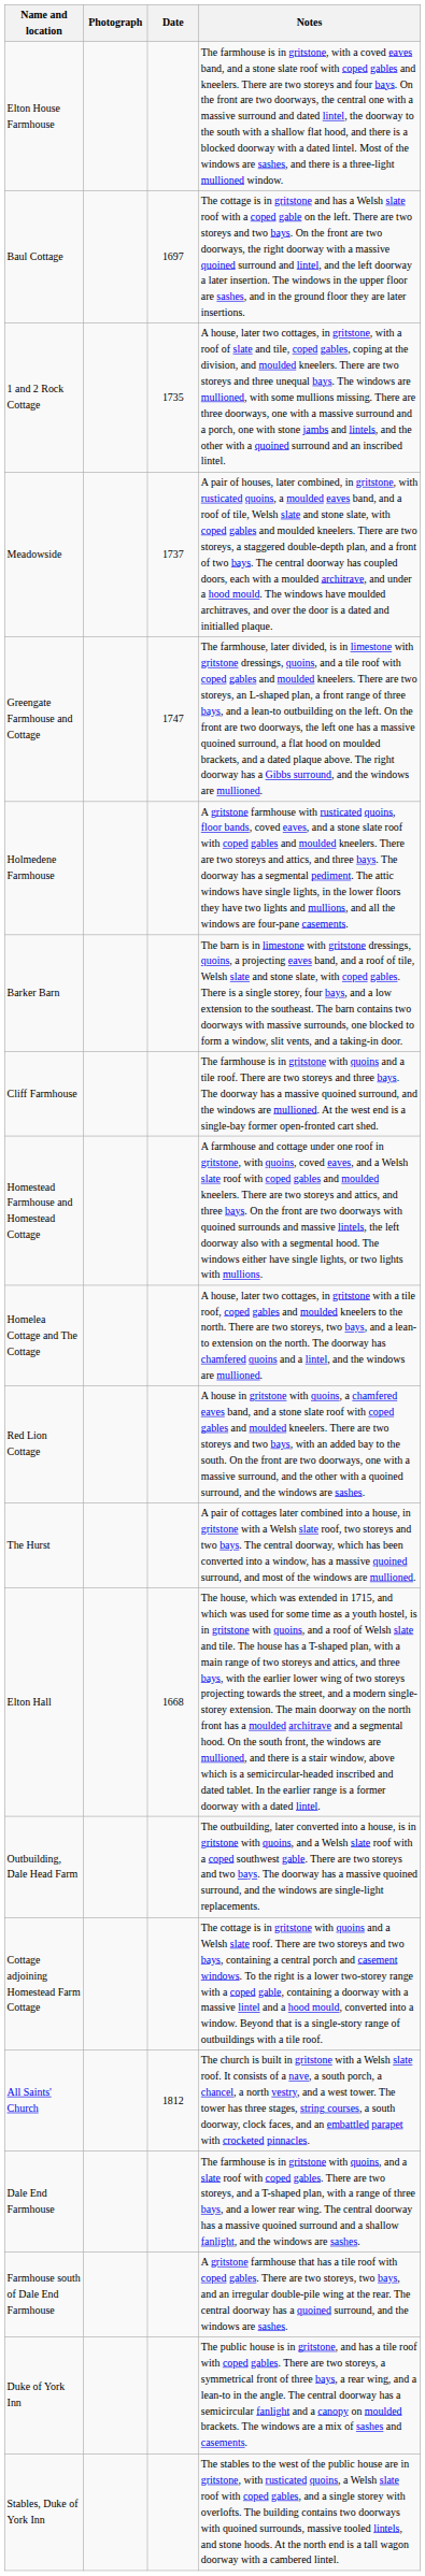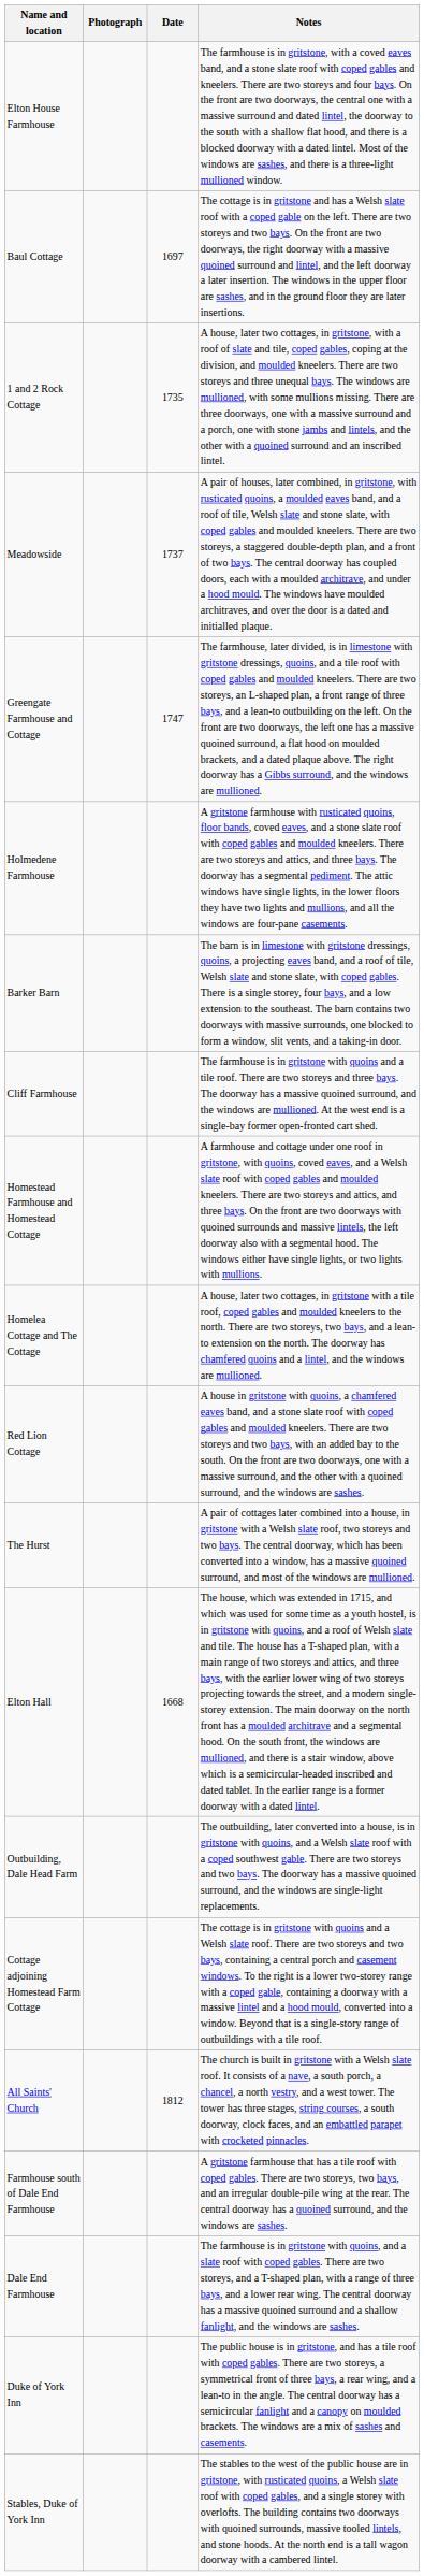 <table class="wikitable sortable plainrowheaders" style="width:100%; border:0px; text-align:left; line-height:150%">
 <tr>
 <th scope="col"  style="width:150px">Name and location</th>
 <th scope="col"  style="width:100px" class="unsortable">Photograph</th>
 <th scope="col"  style="width:120px">Date</th>
 <th scope="col"  style="width:650px" class="unsortable">Notes</th>
 </tr>
 <tr>
 <td>Elton House Farmhouse<br><small></small></td>
 <td></td>
 <td align="center"></td>
 <td>The farmhouse is in <a href='#'>gritstone</a>, with a coved <a href='#'>eaves</a> band, and a stone slate roof with <a href='#'>coped</a> <a href='#'>gables</a> and kneelers.  There are two storeys and four <a href='#'>bays</a>.  On the front are two doorways, the central one with a massive surround and dated <a href='#'>lintel</a>, the doorway to the south with a shallow flat hood, and there is a blocked doorway with a dated lintel.  Most of the windows are <a href='#'>sashes</a>, and there is a three-light <a href='#'>mullioned</a> window.</td>
 </tr>
 <tr>
 <td>Baul Cottage<br><small></small></td>
 <td></td>
 <td align="center">1697</td>
 <td>The cottage is in <a href='#'>gritstone</a> and has a Welsh <a href='#'>slate</a> roof with a <a href='#'>coped</a> <a href='#'>gable</a> on the left.  There are two storeys and two <a href='#'>bays</a>.  On the front are two doorways, the right doorway with a massive <a href='#'>quoined</a> surround and <a href='#'>lintel</a>, and the left doorway a later insertion.  The windows in the upper floor are <a href='#'>sashes</a>, and in the ground floor they are later insertions.</td>
 </tr>
 <tr>
 <td>1 and 2 Rock Cottage<br><small></small></td>
 <td></td>
 <td align="center">1735</td>
 <td>A house, later two cottages, in <a href='#'>gritstone</a>, with a roof of <a href='#'>slate</a> and tile, <a href='#'>coped</a> <a href='#'>gables</a>, coping at  the division, and <a href='#'>moulded</a> kneelers.  There are two storeys and three unequal <a href='#'>bays</a>.  The windows are <a href='#'>mullioned</a>, with some mullions missing.  There are three doorways, one with a massive surround and a porch, one with stone <a href='#'>jambs</a> and <a href='#'>lintels</a>, and the other with a <a href='#'>quoined</a> surround and an inscribed lintel.</td>
 </tr>
 <tr>
 <td>Meadowside<br><small></small></td>
 <td></td>
 <td align="center">1737</td>
 <td>A pair of houses, later combined, in <a href='#'>gritstone</a>, with <a href='#'>rusticated</a> <a href='#'>quoins</a>, a <a href='#'>moulded</a> <a href='#'>eaves</a> band, and a roof of tile, Welsh <a href='#'>slate</a> and stone slate, with <a href='#'>coped</a> <a href='#'>gables</a> and moulded kneelers.  There are two storeys, a staggered double-depth plan, and a front of two <a href='#'>bays</a>.  The central doorway has coupled doors, each with a moulded <a href='#'>architrave</a>, and under a <a href='#'>hood mould</a>.  The windows have moulded architraves, and over the door is a dated and initialled plaque.</td>
 </tr>
 <tr>
 <td>Greengate Farmhouse and Cottage<br><small></small></td>
 <td></td>
 <td align="center">1747</td>
 <td>The farmhouse, later divided, is in <a href='#'>limestone</a> with <a href='#'>gritstone</a> dressings, <a href='#'>quoins</a>, and a tile roof with <a href='#'>coped</a> <a href='#'>gables</a> and <a href='#'>moulded</a> kneelers.  There are two storeys, an L-shaped plan, a front range of three <a href='#'>bays</a>, and a lean-to outbuilding on the left.  On the front are two doorways, the left one has a massive quoined surround, a flat hood on moulded brackets, and a dated plaque above.  The right doorway has a <a href='#'>Gibbs surround</a>, and the windows are <a href='#'>mullioned</a>.</td>
 </tr>
 <tr>
 <td>Holmedene Farmhouse<br><small></small></td>
 <td></td>
 <td align="center"></td>
 <td>A <a href='#'>gritstone</a> farmhouse with <a href='#'>rusticated</a> <a href='#'>quoins</a>, <a href='#'>floor bands</a>, coved <a href='#'>eaves</a>, and a stone slate roof with <a href='#'>coped</a> <a href='#'>gables</a> and <a href='#'>moulded</a> kneelers.  There are two storeys and attics, and three <a href='#'>bays</a>.  The doorway has a segmental <a href='#'>pediment</a>.  The attic windows have single lights, in the lower floors they have two lights and <a href='#'>mullions</a>, and all the windows are four-pane <a href='#'>casements</a>.</td>
 </tr>
 <tr>
 <td>Barker Barn<br><small></small></td>
 <td></td>
 <td align="center"></td>
 <td>The barn is in <a href='#'>limestone</a> with <a href='#'>gritstone</a> dressings, <a href='#'>quoins</a>, a projecting <a href='#'>eaves</a> band, and a roof of tile, Welsh <a href='#'>slate</a> and stone slate, with <a href='#'>coped</a> <a href='#'>gables</a>.  There is a single storey, four <a href='#'>bays</a>, and a low extension to the southeast.  The barn contains two doorways with massive surrounds, one blocked to form a window, slit vents, and a taking-in door.</td>
 </tr>
 <tr>
 <td>Cliff Farmhouse<br><small></small></td>
 <td></td>
 <td align="center"></td>
 <td>The farmhouse is in <a href='#'>gritstone</a> with <a href='#'>quoins</a> and a tile roof.  There are two storeys and three <a href='#'>bays</a>.  The doorway has a massive quoined surround, and the windows are <a href='#'>mullioned</a>.  At the west end is a single-bay former open-fronted cart shed.</td>
 </tr>
 <tr>
 <td>Homestead Farmhouse and Homestead Cottage<br><small></small></td>
 <td></td>
 <td align="center"></td>
 <td>A farmhouse and cottage under one roof in <a href='#'>gritstone</a>, with <a href='#'>quoins</a>, coved <a href='#'>eaves</a>, and a Welsh <a href='#'>slate</a> roof with <a href='#'>coped</a> <a href='#'>gables</a> and <a href='#'>moulded</a> kneelers.  There are two storeys and attics, and three <a href='#'>bays</a>.  On the front are two doorways with quoined surrounds and massive <a href='#'>lintels</a>, the left doorway also with a segmental hood.  The windows either have single lights, or two lights with <a href='#'>mullions</a>.</td>
 </tr>
 <tr>
 <td>Homelea Cottage and The Cottage<br><small></small></td>
 <td></td>
 <td align="center"></td>
 <td>A house, later two cottages, in <a href='#'>gritstone</a> with a tile roof, <a href='#'>coped</a> <a href='#'>gables</a> and <a href='#'>moulded</a> kneelers to the north.  There are two storeys, two <a href='#'>bays</a>, and a lean-to extension on the north.  The doorway has <a href='#'>chamfered</a> <a href='#'>quoins</a> and a <a href='#'>lintel</a>, and the windows are <a href='#'>mullioned</a>.</td>
 </tr>
 <tr>
 <td>Red Lion Cottage<br><small></small></td>
 <td></td>
 <td align="center"></td>
 <td>A house in <a href='#'>gritstone</a> with <a href='#'>quoins</a>, a <a href='#'>chamfered</a> <a href='#'>eaves</a> band, and a stone slate roof with <a href='#'>coped</a> <a href='#'>gables</a> and <a href='#'>moulded</a> kneelers.  There are two storeys and two <a href='#'>bays</a>, with an added bay to the south.  On the front are two doorways, one with a massive surround, and the other with a quoined surround, and the windows are <a href='#'>sashes</a>.</td>
 </tr>
 <tr>
 <td>The Hurst<br><small></small></td>
 <td></td>
 <td align="center"></td>
 <td>A pair of cottages later combined into a house, in <a href='#'>gritstone</a> with a Welsh <a href='#'>slate</a> roof, two storeys and two <a href='#'>bays</a>.  The central doorway, which has been converted into a window, has a massive <a href='#'>quoined</a> surround, and most of the windows are <a href='#'>mullioned</a>.</td>
 </tr>
 <tr>
 <td>Elton Hall<br><small></small></td>
 <td></td>
 <td align="center">1668</td>
 <td>The house, which was extended in 1715, and which was used for some time as a youth hostel, is in <a href='#'>gritstone</a> with <a href='#'>quoins</a>, and a roof of Welsh <a href='#'>slate</a> and tile.  The house has a T-shaped plan, with a main range of two storeys and attics, and three <a href='#'>bays</a>, with the earlier lower wing of two storeys projecting towards the street, and a modern single-storey extension.  The main doorway on the north front has a <a href='#'>moulded</a> <a href='#'>architrave</a> and a segmental hood.  On the south front, the windows are <a href='#'>mullioned</a>, and there is a stair window, above which is a semicircular-headed inscribed and dated tablet.  In the earlier range is a former doorway with a dated <a href='#'>lintel</a>.</td>
 </tr>
 <tr>
 <td>Outbuilding, Dale Head Farm<br><small></small></td>
 <td></td>
 <td align="center"></td>
 <td>The outbuilding, later converted into a house, is in <a href='#'>gritstone</a> with <a href='#'>quoins</a>, and a Welsh <a href='#'>slate</a> roof with a <a href='#'>coped</a> southwest <a href='#'>gable</a>.  There are two storeys and two <a href='#'>bays</a>.  The doorway has a massive quoined surround, and the windows are single-light replacements.</td>
 </tr>
 <tr>
 <td>Cottage adjoining Homestead Farm Cottage<br><small></small></td>
 <td></td>
 <td align="center"></td>
 <td>The cottage is in <a href='#'>gritstone</a> with <a href='#'>quoins</a> and a Welsh <a href='#'>slate</a> roof.  There are two storeys and two <a href='#'>bays</a>, containing a central porch and <a href='#'>casement windows</a>.  To the right is a lower two-storey range with a <a href='#'>coped</a> <a href='#'>gable</a>, containing a doorway with a massive <a href='#'>lintel</a> and a <a href='#'>hood mould</a>, converted into a window.  Beyond that is a single-story range of outbuildings with a tile roof.</td>
 </tr>
 <tr>
 <td><a href='#'>All Saints' Church</a><br><small></small></td>
 <td></td>
 <td align="center">1812</td>
 <td>The church is built in <a href='#'>gritstone</a> with a Welsh <a href='#'>slate</a> roof.  It consists of a <a href='#'>nave</a>, a south porch, a <a href='#'>chancel</a>, a north <a href='#'>vestry</a>, and a west tower.  The tower has three stages, <a href='#'>string courses</a>, a south doorway, clock faces, and an <a href='#'>embattled</a> <a href='#'>parapet</a> with <a href='#'>crocketed</a> <a href='#'>pinnacles</a>.</td>
 </tr>
 <tr>
+<td>Farmhouse south of Dale End Farmhouse<br><small></small></td>
+<td></td>
+<td align="center"></td>
+<td>A <a href='#'>gritstone</a> farmhouse that has a tile roof with <a href='#'>coped</a> <a href='#'>gables</a>.  There are two storeys, two <a href='#'>bays</a>, and an irregular double-pile wing at the rear.  The central doorway has a <a href='#'>quoined</a> surround, and the windows are <a href='#'>sashes</a>.</td>
+</tr>
+<tr>
 <td>Dale End Farmhouse<br><small></small></td>
 <td></td>
 <td align="center"></td>
 <td>The farmhouse is in <a href='#'>gritstone</a> with <a href='#'>quoins</a>, and a <a href='#'>slate</a> roof with <a href='#'>coped</a> <a href='#'>gables</a>.  There are two storeys, and a T-shaped plan, with a range of three <a href='#'>bays</a>, and a lower rear wing.  The central doorway has a massive quoined surround and a shallow <a href='#'>fanlight</a>, and the windows are <a href='#'>sashes</a>.</td>
-</tr>
-<tr>
-<td>Farmhouse south of Dale End Farmhouse<br><small></small></td>
-<td></td>
-<td align="center"></td>
-<td>A <a href='#'>gritstone</a> farmhouse that has a tile roof with <a href='#'>coped</a> <a href='#'>gables</a>.  There are two storeys, two <a href='#'>bays</a>, and an irregular double-pile wing at the rear.  The central doorway has a <a href='#'>quoined</a> surround, and the windows are <a href='#'>sashes</a>.</td>
 </tr>
 <tr>
 <td>Duke of York Inn<br><small></small></td>
 <td></td>
 <td align="center"></td>
 <td>The public house is in <a href='#'>gritstone</a>, and has a tile roof with <a href='#'>coped</a> <a href='#'>gables</a>.  There are two storeys, a symmetrical front of three <a href='#'>bays</a>, a rear wing, and a lean-to in the angle.  The central doorway has a semicircular <a href='#'>fanlight</a> and a <a href='#'>canopy</a> on <a href='#'>moulded</a> brackets.  The windows are a mix of <a href='#'>sashes</a> and <a href='#'>casements</a>.</td>
 </tr>
 <tr>
 <td>Stables, Duke of York Inn<br><small></small></td>
 <td></td>
 <td align="center"></td>
 <td>The stables to the west of the public house are in <a href='#'>gritstone</a>, with <a href='#'>rusticated</a> <a href='#'>quoins</a>, a Welsh <a href='#'>slate</a> roof with <a href='#'>coped</a> <a href='#'>gables</a>, and a single storey with overlofts.  The building contains two doorways with quoined surrounds, massive tooled <a href='#'>lintels</a>, and stone hoods.  At the north end is a tall wagon doorway with a cambered lintel.</td>
 </tr>
 <tr>
 </tr>
 </table>
